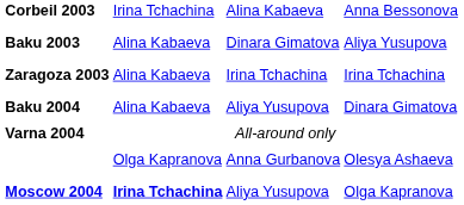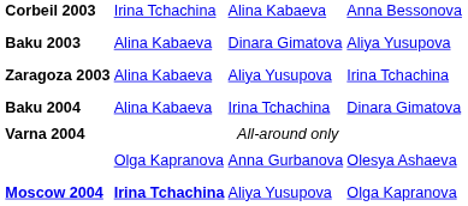 <table>
 <tr>
 <th scope=row style="text-align:left">Corbeil 2003 </th>
 <td style="height:30px;"> <a href='#'>Irina Tchachina</a></td>
 <td style="height:30px;"> <a href='#'>Alina Kabaeva</a></td>
 <td style="height:30px;"> <a href='#'>Anna Bessonova</a></td>
 </tr>
 <tr>
 <th scope=row style="text-align:left">Baku 2003 </th>
 <td style="height:30px;"> <a href='#'>Alina Kabaeva</a></td>
 <td style="height:30px;"> <a href='#'>Dinara Gimatova</a></td>
 <td style="height:30px;"> <a href='#'>Aliya Yusupova</a></td>
 </tr>
 <tr>
 <th scope=row style="text-align:left">Zaragoza 2003 </th>
 <td style="height:30px;"> <a href='#'>Alina Kabaeva</a></td>
-<td style="height:30px;"> <a href='#'>Irina Tchachina</a></td>
+<td style="height:30px;"> <a href='#'>Aliya Yusupova</a></td>
 <td style="height:30px;"> <a href='#'>Irina Tchachina</a></td>
 </tr>
 <tr>
 <th scope=row style="text-align:left">Baku 2004 </th>
 <td style="height:30px;"> <a href='#'>Alina Kabaeva</a></td>
-<td style="height:30px;"> <a href='#'>Aliya Yusupova</a></td>
+<td style="height:30px;"> <a href='#'>Irina Tchachina</a></td>
 <td style="height:30px;"> <a href='#'>Dinara Gimatova</a></td>
 </tr>
 <tr>
 <th scope=row style="text-align:left">Varna 2004 </th>
 <td colspan=3 align=center><em>All-around only</em></td>
 </tr>
 <tr>
 <th scope=row style="text-align:left"></th>
 <td style="height:30px;"> <a href='#'>Olga Kapranova</a></td>
 <td style="height:30px;"> <a href='#'>Anna Gurbanova</a></td>
 <td style="height:30px;"> <a href='#'>Olesya Ashaeva</a></td>
 </tr>
 <tr>
 <th scope=row style="text-align:left"><a href='#'>Moscow 2004</a></th>
 <td style="height:30px;"><strong> <a href='#'>Irina Tchachina</a></strong></td>
 <td style="height:30px;"> <a href='#'>Aliya Yusupova</a></td>
 <td style="height:30px;"> <a href='#'>Olga Kapranova</a></td>
 </tr>
 </table>
